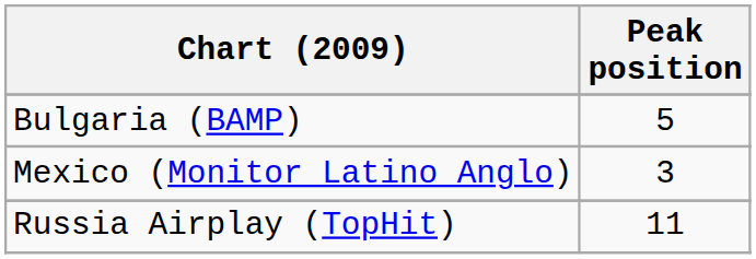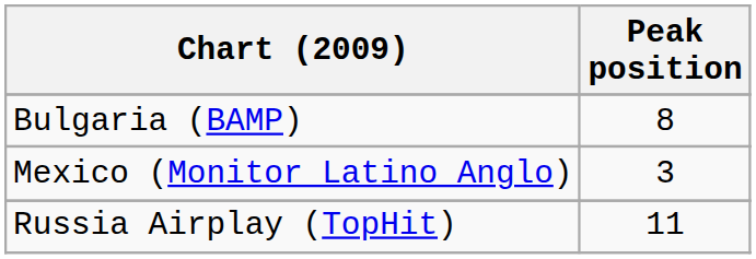 <table class="wikitable sortable">
 <tr>
 <th>Chart (2009)</th>
 <th>Peak<br>position</th>
 </tr>
 <tr>
 </tr>
 <tr>
 </tr>
 <tr>
 </tr>
 <tr>
 </tr>
 <tr>
 <td>Bulgaria (<a href='#'>BAMP</a>)</td>
-<td align=center>5</td>
+<td align=center>8</td>
 </tr>
 <tr>
 </tr>
 <tr>
 </tr>
 <tr>
 </tr>
 <tr>
 </tr>
 <tr>
 </tr>
 <tr>
 </tr>
 <tr>
 </tr>
 <tr>
 <td>Mexico (<a href='#'>Monitor Latino Anglo</a>)<br></td>
 <td align=center>3</td>
 </tr>
 <tr>
 </tr>
 <tr>
 </tr>
 <tr>
 </tr>
 <tr>
 </tr>
 <tr>
 </tr>
 <tr>
 <td>Russia Airplay (<a href='#'>TopHit</a>)</td>
 <td align=center>11</td>
 </tr>
 <tr>
 </tr>
 <tr>
 </tr>
 <tr>
 </tr>
 <tr>
 </tr>
 <tr>
 </tr>
 <tr>
 </tr>
 <tr>
 </tr>
 <tr>
 </tr>
 <tr>
 </tr>
 <tr>
 </tr>
 <tr>
 </tr>
 </table>
